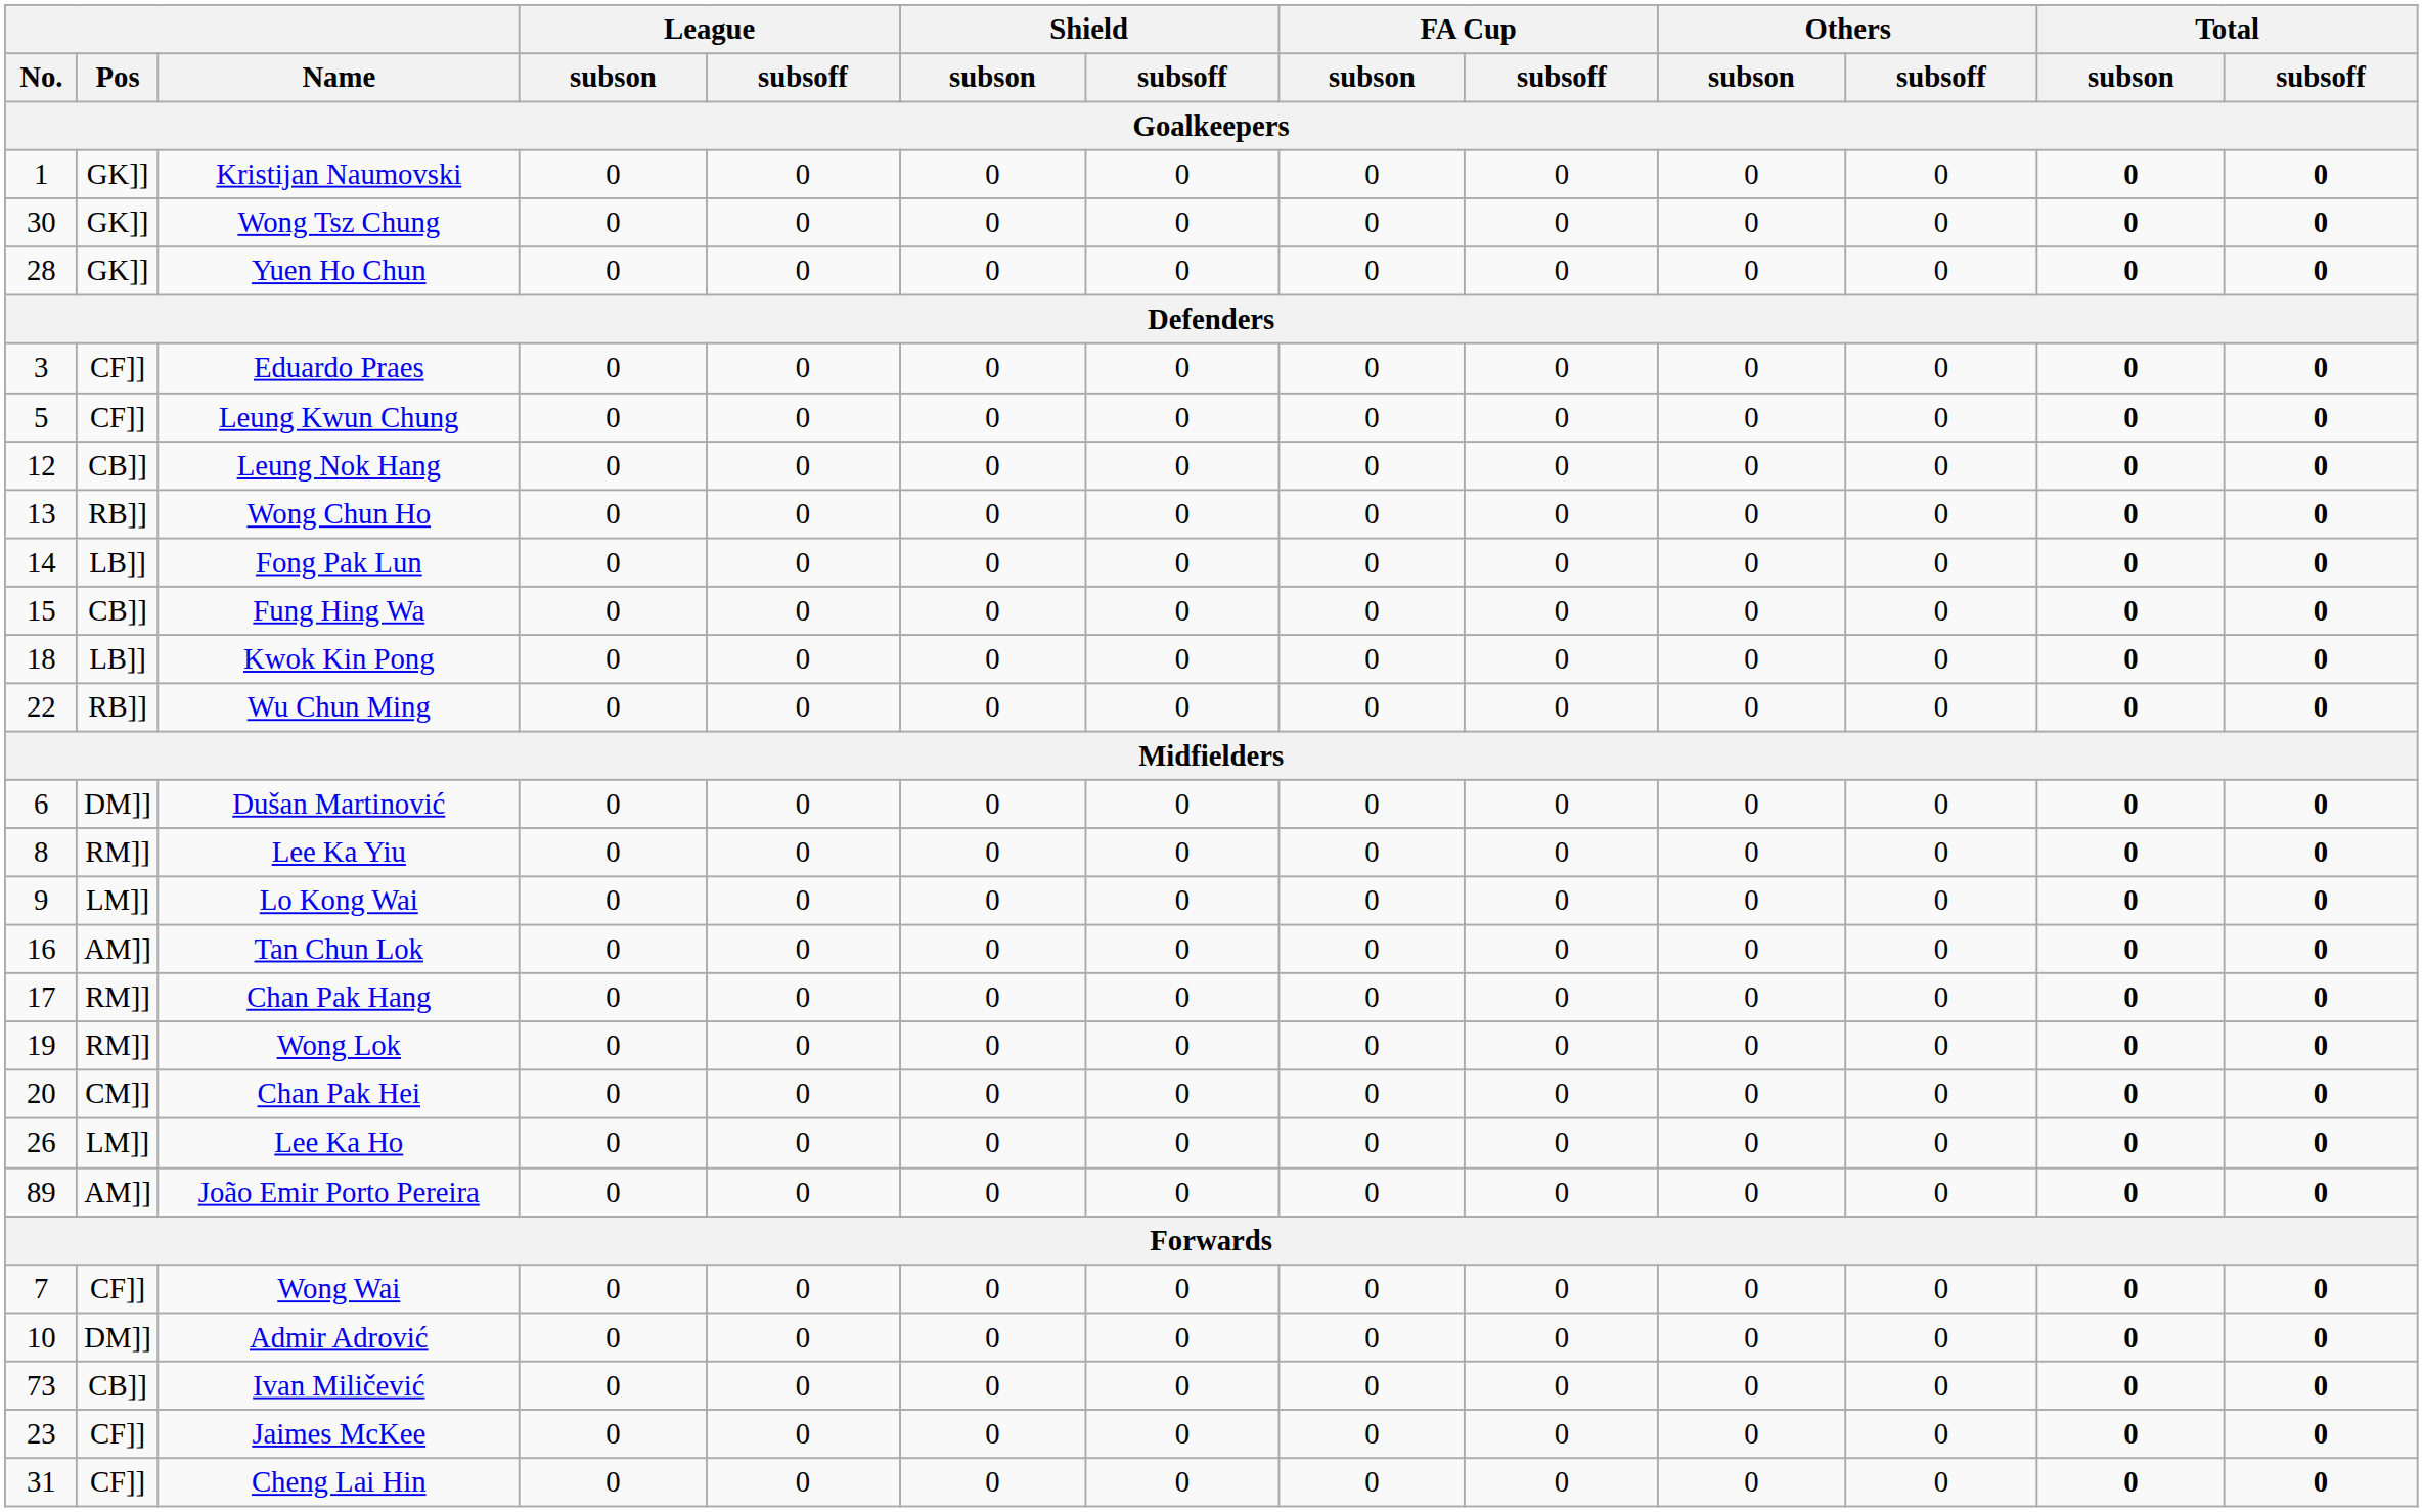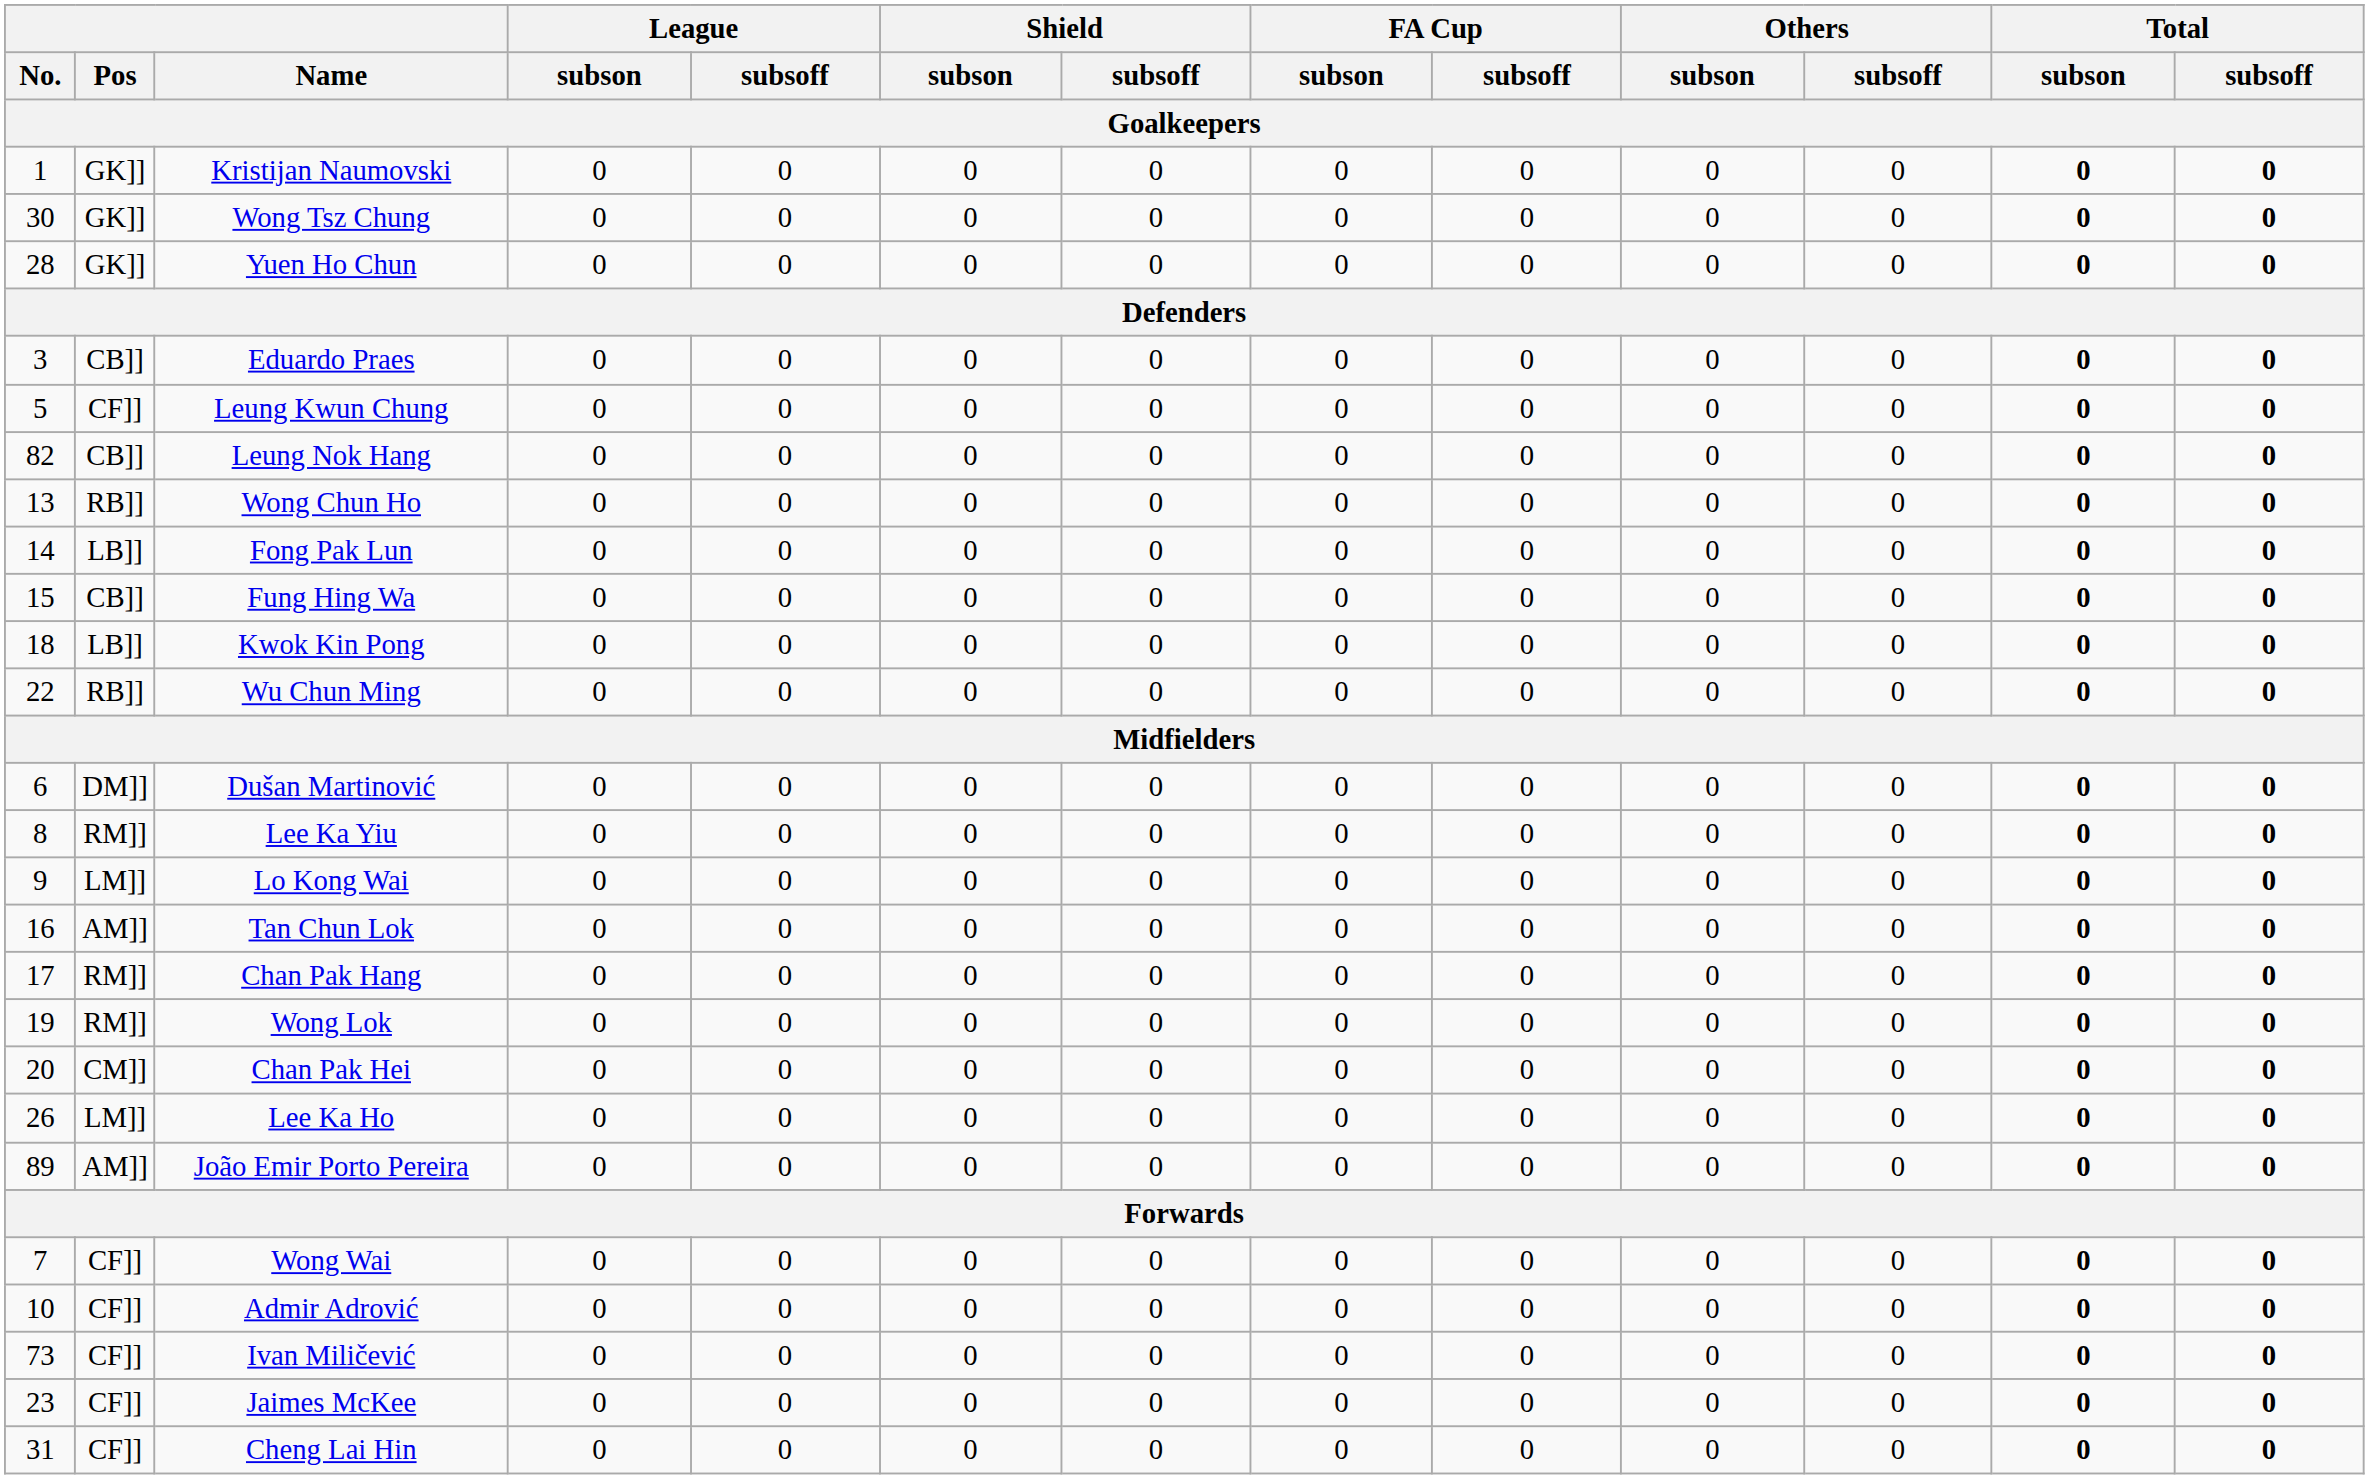 <table class="wikitable" style="font-size: 95%; text-align:center;">
 <tr>
 <th colspan=3></th>
 <th colspan=2>League</th>
 <th colspan=2>Shield</th>
 <th colspan=2>FA Cup</th>
 <th colspan=2>Others</th>
 <th colspan=2>Total</th>
 </tr>
 <tr>
 <th width="3%"><strong>No.</strong></th>
 <th width="3%"><strong>Pos</strong></th>
 <th width="15%"><strong>Name</strong></th>
 <th width=20>subson</th>
 <th width=20>subsoff</th>
 <th width=20>subson</th>
 <th width=20>subsoff</th>
 <th width=20>subson</th>
 <th width=20>subsoff</th>
 <th width=20>subson</th>
 <th width=20>subsoff</th>
 <th width=20>subson</th>
 <th width=20>subsoff</th>
 </tr>
 <tr>
 <th colspan=15>Goalkeepers</th>
 </tr>
 <tr>
 <td>1</td>
 <td [[>GK]]</td>
 <td><a href='#'>Kristijan Naumovski</a></td>
 <td>0</td>
 <td>0</td>
 <td>0</td>
 <td>0</td>
 <td>0</td>
 <td>0</td>
 <td>0</td>
 <td>0</td>
 <td><strong>0</strong></td>
 <td><strong>0</strong></td>
 </tr>
 <tr>
 <td>30</td>
 <td [[>GK]]</td>
 <td><a href='#'>Wong Tsz Chung</a></td>
 <td>0</td>
 <td>0</td>
 <td>0</td>
 <td>0</td>
 <td>0</td>
 <td>0</td>
 <td>0</td>
 <td>0</td>
 <td><strong>0</strong></td>
 <td><strong>0</strong></td>
 </tr>
 <tr>
 <td>28</td>
 <td [[>GK]]</td>
 <td><a href='#'>Yuen Ho Chun</a></td>
 <td>0</td>
 <td>0</td>
 <td>0</td>
 <td>0</td>
 <td>0</td>
 <td>0</td>
 <td>0</td>
 <td>0</td>
 <td><strong>0</strong></td>
 <td><strong>0</strong></td>
 </tr>
 <tr>
 <th colspan=15>Defenders</th>
 </tr>
 <tr>
 <td>3</td>
-<td [[>CF]]</td>
+<td [[>CB]]</td>
 <td><a href='#'>Eduardo Praes</a></td>
 <td>0</td>
 <td>0</td>
 <td>0</td>
 <td>0</td>
 <td>0</td>
 <td>0</td>
 <td>0</td>
 <td>0</td>
 <td><strong>0</strong></td>
 <td><strong>0</strong></td>
 </tr>
 <tr>
 <td>5</td>
 <td [[>CF]]</td>
 <td><a href='#'>Leung Kwun Chung</a></td>
 <td>0</td>
 <td>0</td>
 <td>0</td>
 <td>0</td>
 <td>0</td>
 <td>0</td>
 <td>0</td>
 <td>0</td>
 <td><strong>0</strong></td>
 <td><strong>0</strong></td>
 </tr>
 <tr>
-<td>12</td>
+<td>82</td>
 <td [[>CB]]</td>
 <td><a href='#'>Leung Nok Hang</a></td>
 <td>0</td>
 <td>0</td>
 <td>0</td>
 <td>0</td>
 <td>0</td>
 <td>0</td>
 <td>0</td>
 <td>0</td>
 <td><strong>0</strong></td>
 <td><strong>0</strong></td>
 </tr>
 <tr>
 <td>13</td>
 <td [[>RB]]</td>
 <td><a href='#'>Wong Chun Ho</a></td>
 <td>0</td>
 <td>0</td>
 <td>0</td>
 <td>0</td>
 <td>0</td>
 <td>0</td>
 <td>0</td>
 <td>0</td>
 <td><strong>0</strong></td>
 <td><strong>0</strong></td>
 </tr>
 <tr>
 <td>14</td>
 <td [[>LB]]</td>
 <td><a href='#'>Fong Pak Lun</a></td>
 <td>0</td>
 <td>0</td>
 <td>0</td>
 <td>0</td>
 <td>0</td>
 <td>0</td>
 <td>0</td>
 <td>0</td>
 <td><strong>0</strong></td>
 <td><strong>0</strong></td>
 </tr>
 <tr>
 <td>15</td>
 <td [[>CB]]</td>
 <td><a href='#'>Fung Hing Wa</a></td>
 <td>0</td>
 <td>0</td>
 <td>0</td>
 <td>0</td>
 <td>0</td>
 <td>0</td>
 <td>0</td>
 <td>0</td>
 <td><strong>0</strong></td>
 <td><strong>0</strong></td>
 </tr>
 <tr>
 <td>18</td>
 <td [[>LB]]</td>
 <td><a href='#'>Kwok Kin Pong</a></td>
 <td>0</td>
 <td>0</td>
 <td>0</td>
 <td>0</td>
 <td>0</td>
 <td>0</td>
 <td>0</td>
 <td>0</td>
 <td><strong>0</strong></td>
 <td><strong>0</strong></td>
 </tr>
 <tr>
 <td>22</td>
 <td [[>RB]]</td>
 <td><a href='#'>Wu Chun Ming</a></td>
 <td>0</td>
 <td>0</td>
 <td>0</td>
 <td>0</td>
 <td>0</td>
 <td>0</td>
 <td>0</td>
 <td>0</td>
 <td><strong>0</strong></td>
 <td><strong>0</strong></td>
 </tr>
 <tr>
 <th colspan=15>Midfielders</th>
 </tr>
 <tr>
 <td>6</td>
 <td [[>DM]]</td>
 <td><a href='#'>Dušan Martinović</a></td>
 <td>0</td>
 <td>0</td>
 <td>0</td>
 <td>0</td>
 <td>0</td>
 <td>0</td>
 <td>0</td>
 <td>0</td>
 <td><strong>0</strong></td>
 <td><strong>0</strong></td>
 </tr>
 <tr>
 <td>8</td>
 <td [[>RM]]</td>
 <td><a href='#'>Lee Ka Yiu</a></td>
 <td>0</td>
 <td>0</td>
 <td>0</td>
 <td>0</td>
 <td>0</td>
 <td>0</td>
 <td>0</td>
 <td>0</td>
 <td><strong>0</strong></td>
 <td><strong>0</strong></td>
 </tr>
 <tr>
 <td>9</td>
 <td [[>LM]]</td>
 <td><a href='#'>Lo Kong Wai</a></td>
 <td>0</td>
 <td>0</td>
 <td>0</td>
 <td>0</td>
 <td>0</td>
 <td>0</td>
 <td>0</td>
 <td>0</td>
 <td><strong>0</strong></td>
 <td><strong>0</strong></td>
 </tr>
 <tr>
 <td>16</td>
 <td [[>AM]]</td>
 <td><a href='#'>Tan Chun Lok</a></td>
 <td>0</td>
 <td>0</td>
 <td>0</td>
 <td>0</td>
 <td>0</td>
 <td>0</td>
 <td>0</td>
 <td>0</td>
 <td><strong>0</strong></td>
 <td><strong>0</strong></td>
 </tr>
 <tr>
 <td>17</td>
 <td [[>RM]]</td>
 <td><a href='#'>Chan Pak Hang</a></td>
 <td>0</td>
 <td>0</td>
 <td>0</td>
 <td>0</td>
 <td>0</td>
 <td>0</td>
 <td>0</td>
 <td>0</td>
 <td><strong>0</strong></td>
 <td><strong>0</strong></td>
 </tr>
 <tr>
 <td>19</td>
 <td [[>RM]]</td>
 <td><a href='#'>Wong Lok</a></td>
 <td>0</td>
 <td>0</td>
 <td>0</td>
 <td>0</td>
 <td>0</td>
 <td>0</td>
 <td>0</td>
 <td>0</td>
 <td><strong>0</strong></td>
 <td><strong>0</strong></td>
 </tr>
 <tr>
 <td>20</td>
 <td [[>CM]]</td>
 <td><a href='#'>Chan Pak Hei</a></td>
 <td>0</td>
 <td>0</td>
 <td>0</td>
 <td>0</td>
 <td>0</td>
 <td>0</td>
 <td>0</td>
 <td>0</td>
 <td><strong>0</strong></td>
 <td><strong>0</strong></td>
 </tr>
 <tr>
 <td>26</td>
 <td [[>LM]]</td>
 <td><a href='#'>Lee Ka Ho</a></td>
 <td>0</td>
 <td>0</td>
 <td>0</td>
 <td>0</td>
 <td>0</td>
 <td>0</td>
 <td>0</td>
 <td>0</td>
 <td><strong>0</strong></td>
 <td><strong>0</strong></td>
 </tr>
 <tr>
 <td>89</td>
 <td [[>AM]]</td>
 <td><a href='#'>João Emir Porto Pereira</a></td>
 <td>0</td>
 <td>0</td>
 <td>0</td>
 <td>0</td>
 <td>0</td>
 <td>0</td>
 <td>0</td>
 <td>0</td>
 <td><strong>0</strong></td>
 <td><strong>0</strong></td>
 </tr>
 <tr>
 <th colspan=15>Forwards</th>
 </tr>
 <tr>
 <td>7</td>
 <td [[>CF]]</td>
 <td><a href='#'>Wong Wai</a></td>
 <td>0</td>
 <td>0</td>
 <td>0</td>
 <td>0</td>
 <td>0</td>
 <td>0</td>
 <td>0</td>
 <td>0</td>
 <td><strong>0</strong></td>
 <td><strong>0</strong></td>
 </tr>
 <tr>
 <td>10</td>
-<td [[>DM]]</td>
+<td [[>CF]]</td>
 <td><a href='#'>Admir Adrović</a></td>
 <td>0</td>
 <td>0</td>
 <td>0</td>
 <td>0</td>
 <td>0</td>
 <td>0</td>
 <td>0</td>
 <td>0</td>
 <td><strong>0</strong></td>
 <td><strong>0</strong></td>
 </tr>
 <tr>
 <td>73</td>
-<td [[>CB]]</td>
+<td [[>CF]]</td>
 <td><a href='#'>Ivan Miličević</a></td>
 <td>0</td>
 <td>0</td>
 <td>0</td>
 <td>0</td>
 <td>0</td>
 <td>0</td>
 <td>0</td>
 <td>0</td>
 <td><strong>0</strong></td>
 <td><strong>0</strong></td>
 </tr>
 <tr>
 <td>23</td>
 <td [[>CF]]</td>
 <td><a href='#'>Jaimes McKee</a></td>
 <td>0</td>
 <td>0</td>
 <td>0</td>
 <td>0</td>
 <td>0</td>
 <td>0</td>
 <td>0</td>
 <td>0</td>
 <td><strong>0</strong></td>
 <td><strong>0</strong></td>
 </tr>
 <tr>
 <td>31</td>
 <td [[>CF]]</td>
 <td><a href='#'>Cheng Lai Hin</a></td>
 <td>0</td>
 <td>0</td>
 <td>0</td>
 <td>0</td>
 <td>0</td>
 <td>0</td>
 <td>0</td>
 <td>0</td>
 <td><strong>0</strong></td>
 <td><strong>0</strong></td>
 </tr>
 </table>
